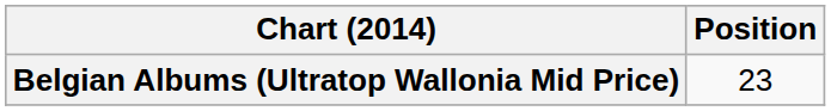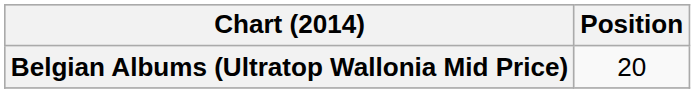 <table class="wikitable plainrowheaders" style="text-align:center">
 <tr>
 <th scope="col">Chart (2014)</th>
 <th scope="col">Position</th>
 </tr>
 <tr>
 <th scope="row">Belgian Albums (Ultratop Wallonia Mid Price)</th>
-<td>23</td>
+<td>20</td>
 </tr>
 </table>
